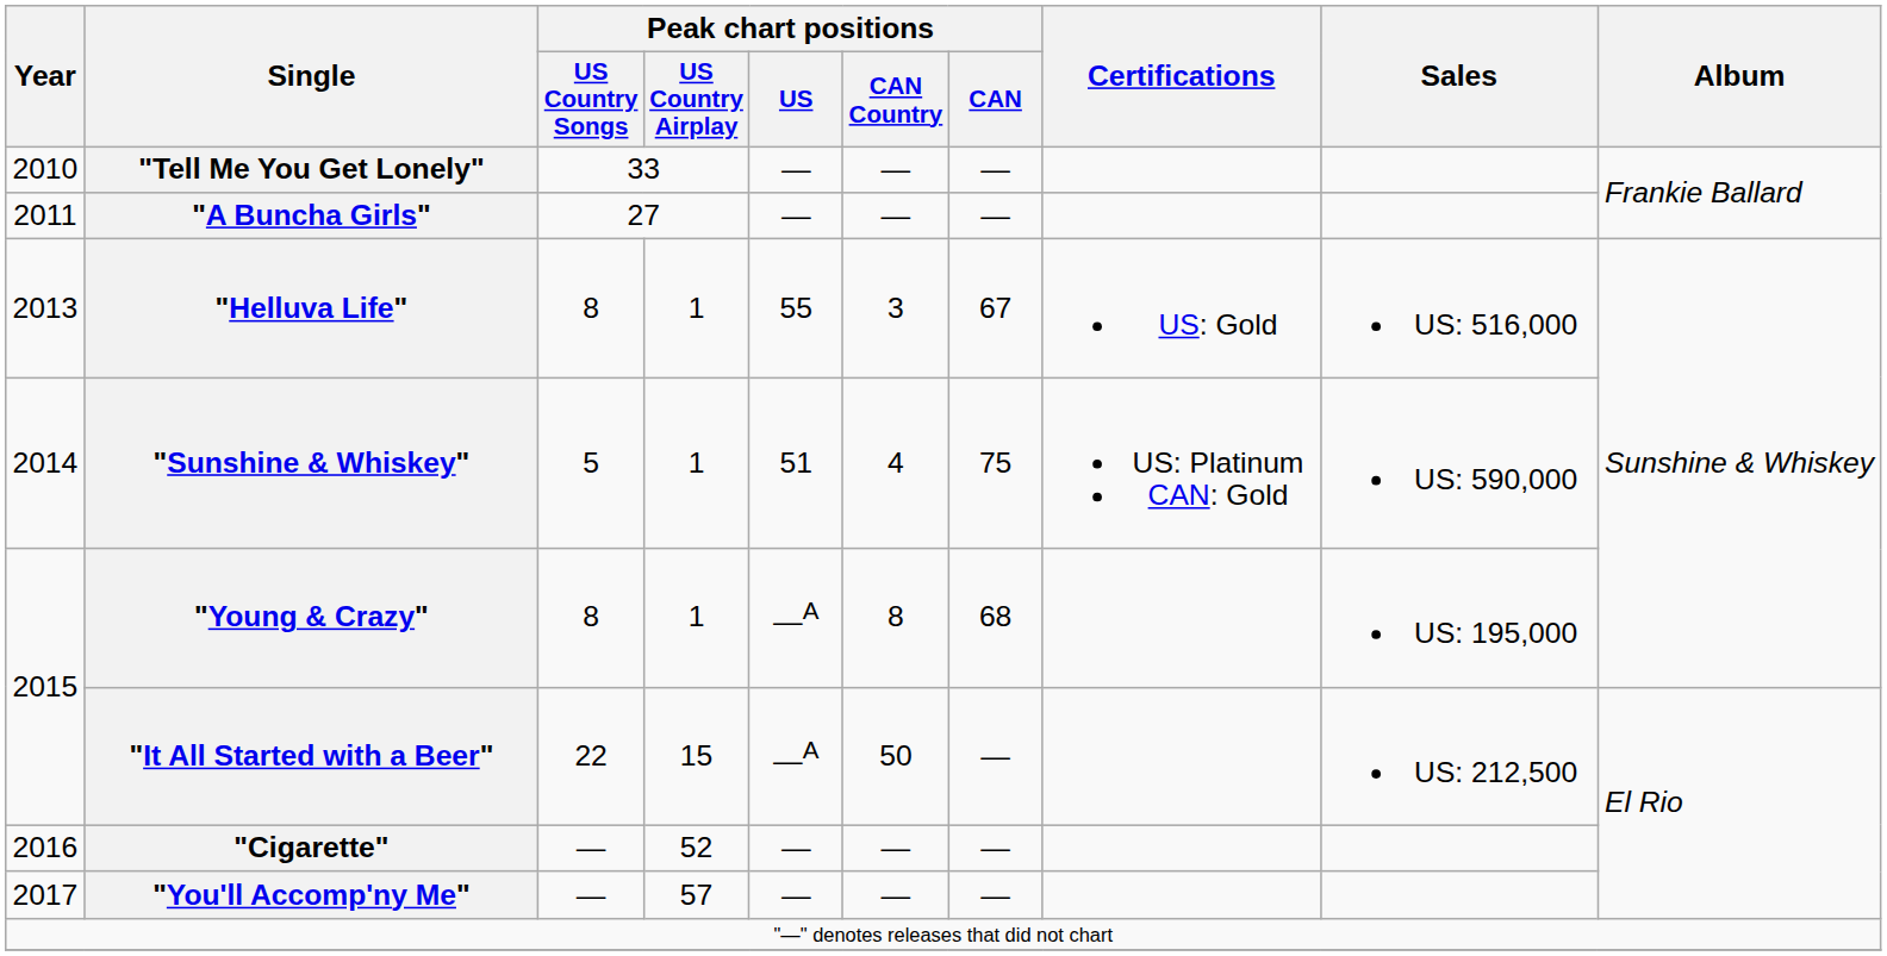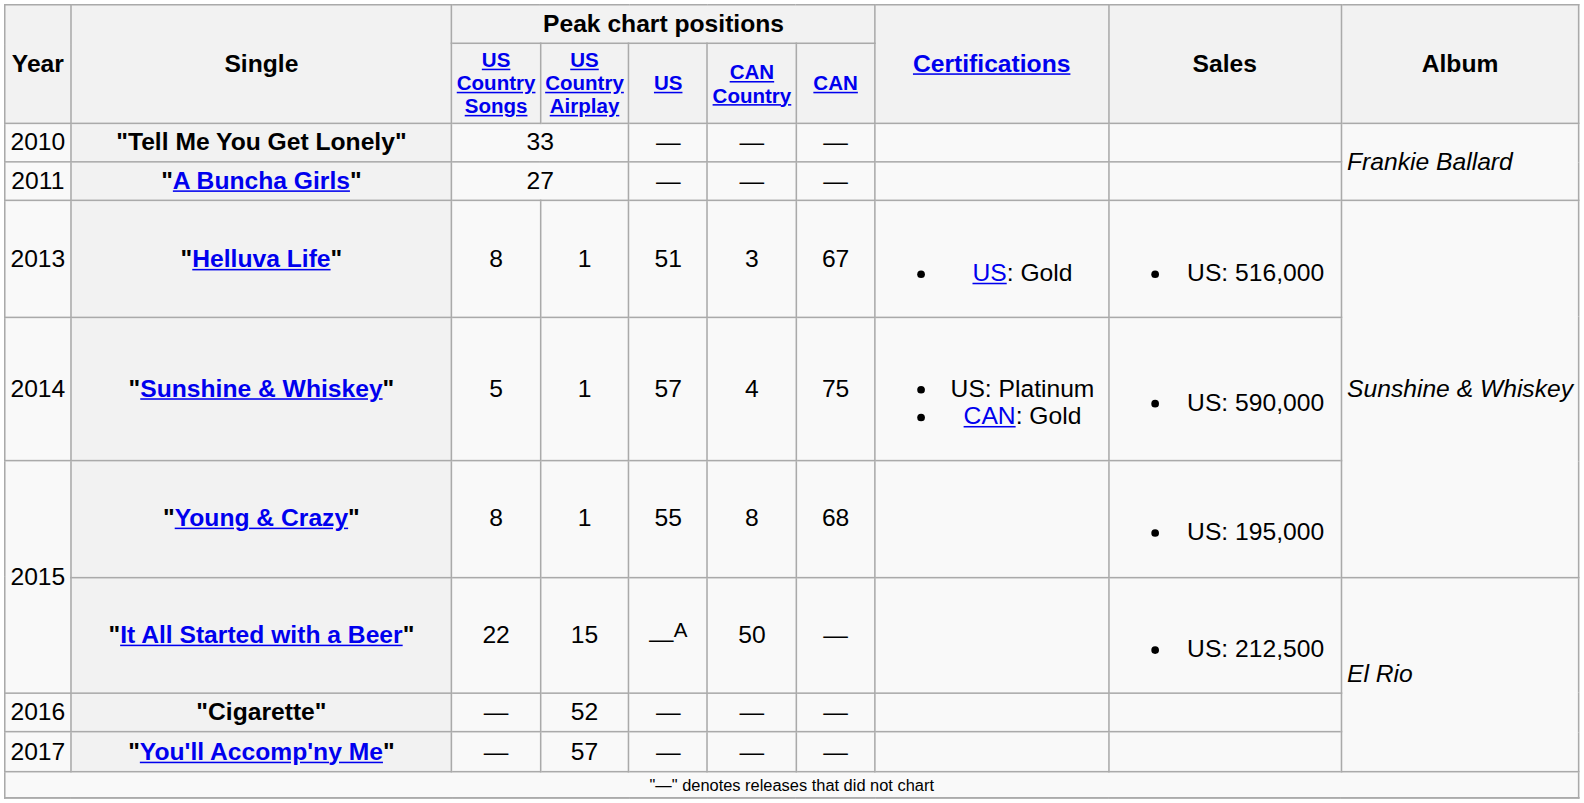 <table class="wikitable plainrowheaders" style="text-align:center;">
 <tr>
 <th rowspan="2">Year</th>
 <th rowspan="2" style="width:15em;">Single</th>
 <th colspan="5">Peak chart positions</th>
 <th rowspan="2" style="width:9em;"><a href='#'>Certifications</a></th>
 <th rowspan="2" style="width:9em;">Sales</th>
 <th rowspan="2">Album</th>
 </tr>
 <tr style="font-size:smaller;">
 <th width="45"><a href='#'>US Country Songs</a><br></th>
 <th width="45"><a href='#'>US Country Airplay</a><br></th>
 <th width="45"><a href='#'>US</a><br></th>
 <th width="45"><a href='#'>CAN Country</a><br></th>
 <th width="45"><a href='#'>CAN</a><br></th>
 </tr>
 <tr>
 <td>2010</td>
 <th scope="row">"Tell Me You Get Lonely"</th>
 <td colspan="2">33</td>
 <td>—</td>
 <td>—</td>
 <td>—</td>
 <td></td>
 <td></td>
 <td align="left" rowspan="2"><em>Frankie Ballard</em></td>
 </tr>
 <tr>
 <td>2011</td>
 <th scope="row">"<a href='#'>A Buncha Girls</a>"</th>
 <td colspan="2">27</td>
 <td>—</td>
 <td>—</td>
 <td>—</td>
 <td></td>
 <td></td>
 </tr>
 <tr>
 <td>2013</td>
 <th scope="row">"<a href='#'>Helluva Life</a>"</th>
 <td>8</td>
 <td>1</td>
-<td>55</td>
+<td>51</td>
 <td>3</td>
 <td>67</td>
 <td><br><ul><li><a href='#'>US</a>: Gold</li></ul></td>
 <td><br><ul><li>US: 516,000</li></ul></td>
 <td align="left" rowspan="3"><em>Sunshine & Whiskey</em></td>
 </tr>
 <tr>
 <td>2014</td>
 <th scope="row">"<a href='#'>Sunshine & Whiskey</a>"</th>
 <td>5</td>
 <td>1</td>
-<td>51</td>
+<td>57</td>
 <td>4</td>
 <td>75</td>
 <td><br><ul><li>US: Platinum</li><li><a href='#'>CAN</a>: Gold</li></ul></td>
 <td><br><ul><li>US: 590,000</li></ul></td>
 </tr>
 <tr>
 <td rowspan="2">2015</td>
 <th scope="row">"<a href='#'>Young & Crazy</a>"</th>
 <td>8</td>
 <td>1</td>
-<td>—<sup>A</sup></td>
+<td>55</td>
 <td>8</td>
 <td>68</td>
 <td></td>
 <td><br><ul><li>US: 195,000</li></ul></td>
 </tr>
 <tr>
 <th scope="row">"<a href='#'>It All Started with a Beer</a>"</th>
 <td>22</td>
 <td>15</td>
 <td>—<sup>A</sup></td>
 <td>50</td>
 <td>—</td>
 <td></td>
 <td><br><ul><li>US: 212,500</li></ul></td>
 <td align="left" rowspan="3"><em>El Rio</em></td>
 </tr>
 <tr>
 <td>2016</td>
 <th scope="row">"Cigarette"</th>
 <td>—</td>
 <td>52</td>
 <td>—</td>
 <td>—</td>
 <td>—</td>
 <td></td>
 <td></td>
 </tr>
 <tr>
 <td>2017</td>
 <th scope="row">"<a href='#'>You'll Accomp'ny Me</a>"</th>
 <td>—</td>
 <td>57</td>
 <td>—</td>
 <td>—</td>
 <td>—</td>
 <td></td>
 <td></td>
 </tr>
 <tr>
 <td colspan="10" style="font-size:8pt">"—" denotes releases that did not chart</td>
 </tr>
 <tr>
 </tr>
 </table>
